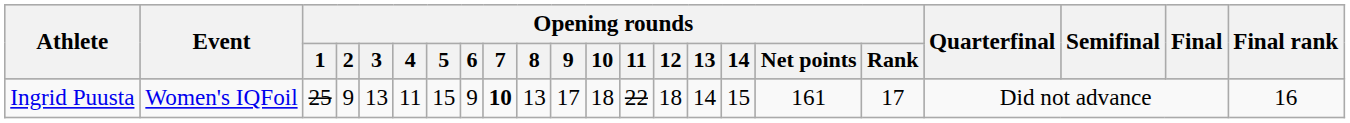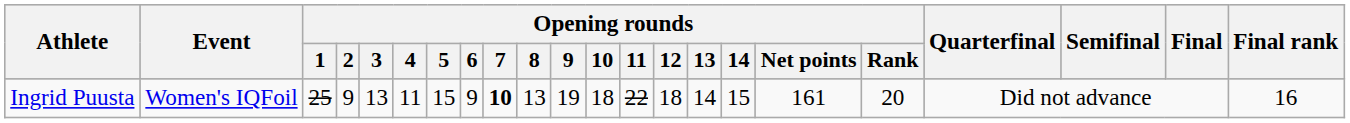 <table class="wikitable" style="font-size:90%">
 <tr>
 <th rowspan="2">Athlete</th>
 <th rowspan="2">Event</th>
 <th colspan=16>Opening rounds</th>
 <th rowspan=2>Quarterfinal</th>
 <th rowspan=2>Semifinal</th>
 <th rowspan=2>Final</th>
 <th rowspan=2>Final rank</th>
 </tr>
 <tr style="font-size:95%">
 <th>1</th>
 <th>2</th>
 <th>3</th>
 <th>4</th>
 <th>5</th>
 <th>6</th>
 <th>7</th>
 <th>8</th>
 <th>9</th>
 <th>10</th>
 <th>11</th>
 <th>12</th>
 <th>13</th>
 <th>14</th>
 <th>Net points</th>
 <th>Rank</th>
 </tr>
 <tr align=center>
 <td align=left><a href='#'>Ingrid Puusta</a></td>
 <td align=left><a href='#'>Women's IQFoil</a></td>
 <td><s>25<br></s></td>
 <td>9</td>
 <td>13</td>
 <td>11</td>
 <td>15</td>
 <td>9</td>
 <td><strong>10</strong></td>
 <td>13</td>
-<td>17</td>
+<td>19</td>
 <td>18</td>
 <td><s>22</s></td>
 <td>18</td>
 <td>14</td>
 <td>15</td>
 <td>161</td>
-<td>17</td>
+<td>20</td>
 <td colspan=3>Did not advance</td>
 <td>16</td>
 </tr>
 </table>
